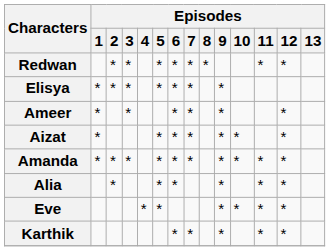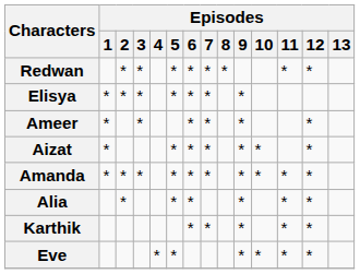 <table class=wikitable style="white-space:nowrap;">
 <tr>
 <th rowspan=2>Characters</th>
 <th colspan=13>Episodes</th>
 </tr>
 <tr>
 <th>1</th>
 <th>2</th>
 <th>3</th>
 <th>4</th>
 <th>5</th>
 <th>6</th>
 <th>7</th>
 <th>8</th>
 <th>9</th>
 <th>10</th>
 <th>11</th>
 <th>12</th>
 <th>13</th>
 </tr>
 <tr>
 <th>Redwan</th>
 <td></td>
 <td>*</td>
 <td>*</td>
 <td></td>
 <td>*</td>
 <td>*</td>
 <td>*</td>
 <td>*</td>
 <td></td>
 <td></td>
 <td>*</td>
 <td>*</td>
 <td></td>
 </tr>
 <tr>
 <th>Elisya</th>
 <td>*</td>
 <td>*</td>
 <td>*</td>
 <td></td>
 <td>*</td>
 <td>*</td>
 <td>*</td>
 <td></td>
 <td>*</td>
 <td></td>
 <td></td>
 <td></td>
 <td></td>
 </tr>
 <tr>
 <th>Ameer</th>
 <td>*</td>
 <td></td>
 <td>*</td>
 <td></td>
 <td></td>
 <td>*</td>
 <td>*</td>
 <td></td>
 <td>*</td>
 <td></td>
 <td></td>
 <td>*</td>
 <td></td>
 </tr>
 <tr>
 <th>Aizat</th>
 <td>*</td>
 <td></td>
 <td></td>
 <td></td>
 <td>*</td>
 <td>*</td>
 <td>*</td>
 <td></td>
 <td>*</td>
 <td>*</td>
 <td></td>
 <td>*</td>
 <td></td>
 </tr>
 <tr>
 <th>Amanda</th>
 <td>*</td>
 <td>*</td>
 <td>*</td>
 <td></td>
 <td>*</td>
 <td>*</td>
 <td>*</td>
 <td></td>
 <td>*</td>
 <td>*</td>
 <td>*</td>
 <td>*</td>
 <td></td>
 </tr>
 <tr>
 <th>Alia</th>
 <td></td>
 <td>*</td>
 <td></td>
 <td></td>
 <td>*</td>
 <td>*</td>
 <td></td>
 <td></td>
 <td>*</td>
 <td></td>
 <td>*</td>
 <td>*</td>
 <td></td>
 </tr>
 <tr>
+<th>Karthik</th>
+<td></td>
+<td></td>
+<td></td>
+<td></td>
+<td></td>
+<td>*</td>
+<td>*</td>
+<td></td>
+<td>*</td>
+<td></td>
+<td>*</td>
+<td>*</td>
+<td></td>
+</tr>
+<tr>
 <th>Eve</th>
 <td></td>
 <td></td>
 <td></td>
 <td>*</td>
 <td>*</td>
 <td></td>
 <td></td>
 <td></td>
 <td>*</td>
 <td>*</td>
 <td>*</td>
 <td>*</td>
 <td></td>
 </tr>
 <tr>
-<th>Karthik</th>
-<td></td>
-<td></td>
-<td></td>
-<td></td>
-<td></td>
-<td>*</td>
-<td>*</td>
-<td></td>
-<td>*</td>
-<td></td>
-<td>*</td>
-<td>*</td>
-<td></td>
-</tr>
-<tr>
 </tr>
 </table>
